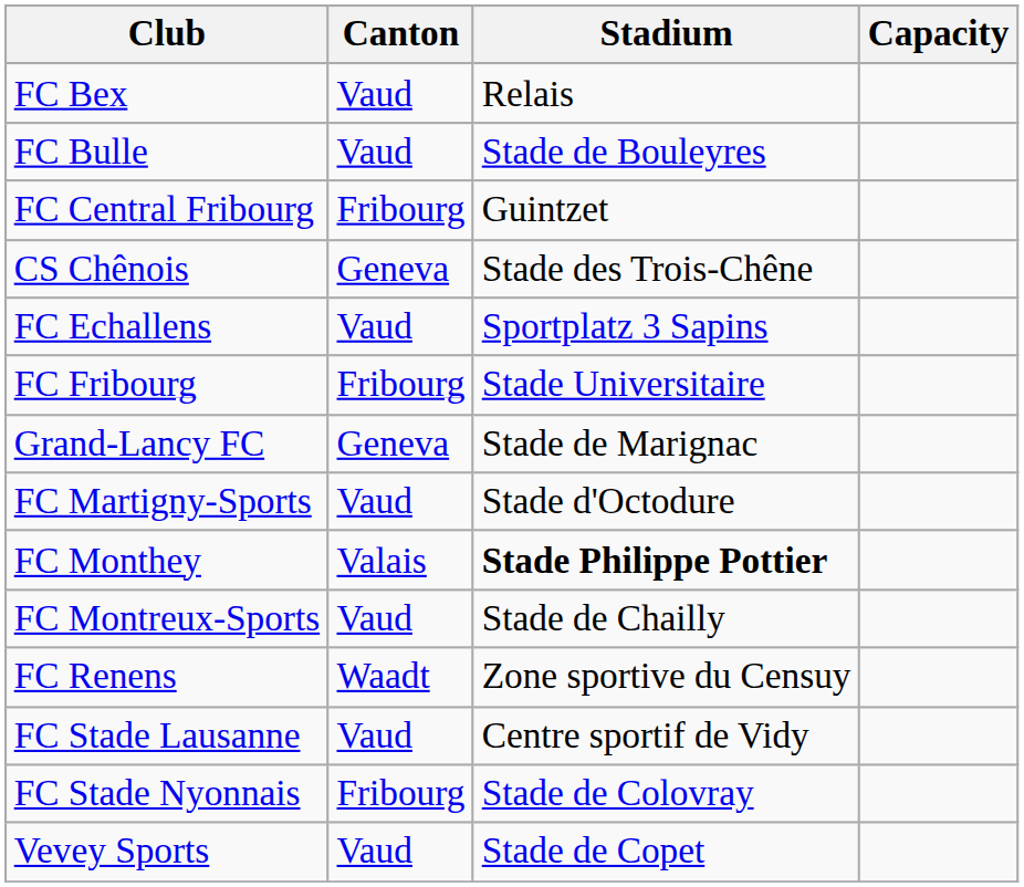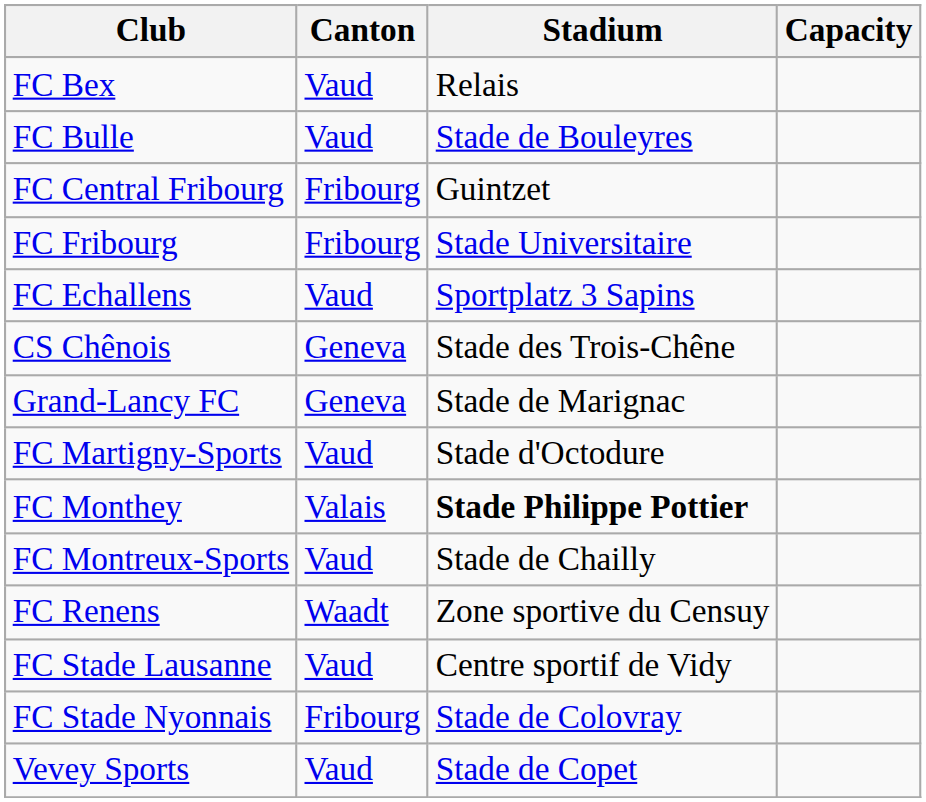 <table class="wikitable">
 <tr>
 <th>Club</th>
 <th>Canton</th>
 <th>Stadium</th>
 <th>Capacity</th>
 </tr>
 <tr>
 <td><a href='#'>FC Bex</a></td>
 <td><a href='#'>Vaud</a></td>
 <td>Relais</td>
 <td></td>
 </tr>
 <tr>
 <td><a href='#'>FC Bulle</a></td>
 <td><a href='#'>Vaud</a></td>
 <td><a href='#'>Stade de Bouleyres</a></td>
 <td></td>
 </tr>
 <tr>
 <td><a href='#'>FC Central Fribourg</a></td>
 <td><a href='#'>Fribourg</a></td>
 <td>Guintzet</td>
 <td></td>
 </tr>
 <tr>
-<td><a href='#'>CS Chênois</a></td>
-<td><a href='#'>Geneva</a></td>
-<td>Stade des Trois-Chêne</td>
+<td><a href='#'>FC Fribourg</a></td>
+<td><a href='#'>Fribourg</a></td>
+<td><a href='#'>Stade Universitaire</a></td>
 <td></td>
 </tr>
 <tr>
 <td><a href='#'>FC Echallens</a></td>
 <td><a href='#'>Vaud</a></td>
 <td><a href='#'>Sportplatz 3 Sapins</a></td>
 <td></td>
 </tr>
 <tr>
-<td><a href='#'>FC Fribourg</a></td>
-<td><a href='#'>Fribourg</a></td>
-<td><a href='#'>Stade Universitaire</a></td>
+<td><a href='#'>CS Chênois</a></td>
+<td><a href='#'>Geneva</a></td>
+<td>Stade des Trois-Chêne</td>
 <td></td>
 </tr>
 <tr>
 <td><a href='#'>Grand-Lancy FC</a></td>
 <td><a href='#'>Geneva</a></td>
 <td>Stade de Marignac</td>
 <td></td>
 </tr>
 <tr>
 <td><a href='#'>FC Martigny-Sports</a></td>
 <td><a href='#'>Vaud</a></td>
 <td>Stade d'Octodure</td>
 <td></td>
 </tr>
 <tr>
 <td><a href='#'>FC Monthey</a></td>
 <td><a href='#'>Valais</a></td>
 <td><strong>Stade Philippe Pottier</strong></td>
 <td></td>
 </tr>
 <tr>
 <td><a href='#'>FC Montreux-Sports</a></td>
 <td><a href='#'>Vaud</a></td>
 <td>Stade de Chailly</td>
 <td></td>
 </tr>
 <tr>
 <td><a href='#'>FC Renens</a></td>
 <td><a href='#'>Waadt</a></td>
 <td>Zone sportive du Censuy</td>
 <td></td>
 </tr>
 <tr>
 <td><a href='#'>FC Stade Lausanne</a></td>
 <td><a href='#'>Vaud</a></td>
 <td>Centre sportif de Vidy</td>
 <td></td>
 </tr>
 <tr>
 <td><a href='#'>FC Stade Nyonnais</a></td>
 <td><a href='#'>Fribourg</a></td>
 <td><a href='#'>Stade de Colovray</a></td>
 <td></td>
 </tr>
 <tr>
 <td><a href='#'>Vevey Sports</a></td>
 <td><a href='#'>Vaud</a></td>
 <td><a href='#'>Stade de Copet</a></td>
 <td></td>
 </tr>
 <tr>
 </tr>
 </table>
